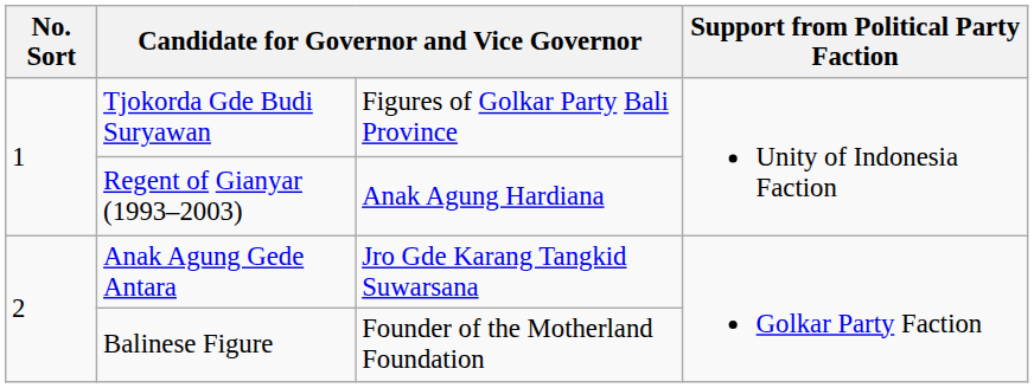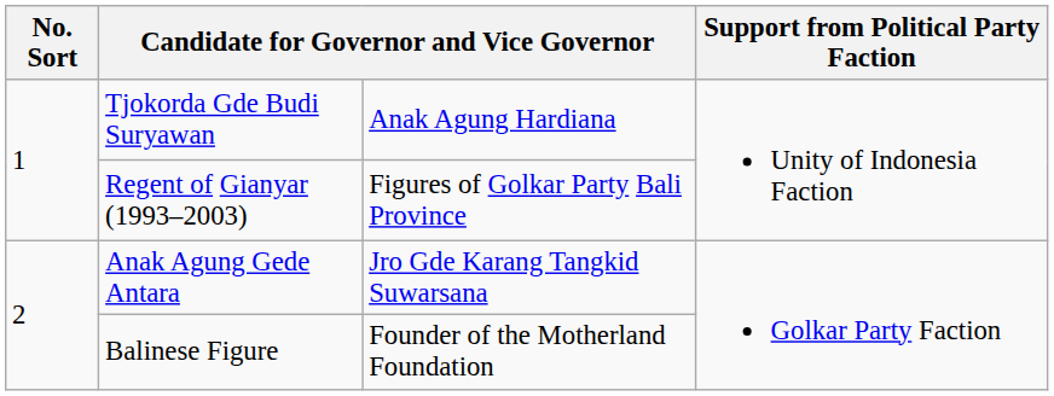 <table class="wikitable sortable">
 <tr>
 <th>No. Sort</th>
 <th colspan="2">Candidate for Governor and Vice Governor</th>
 <th>Support from Political Party Faction</th>
 </tr>
 <tr>
 <td rowspan="2">1</td>
 <td><a href='#'>Tjokorda Gde Budi Suryawan</a></td>
-<td>Figures of <a href='#'>Golkar Party</a> <a href='#'>Bali Province</a></td>
+<td><a href='#'>Anak Agung Hardiana</a></td>
 <td rowspan="2"><br><ul><li>Unity of Indonesia Faction</li></ul></td>
 </tr>
 <tr>
 <td><a href='#'>Regent of</a> <a href='#'>Gianyar</a><br>(1993–2003)</td>
-<td><a href='#'>Anak Agung Hardiana</a></td>
+<td>Figures of <a href='#'>Golkar Party</a> <a href='#'>Bali Province</a></td>
 </tr>
 <tr>
 <td rowspan="2">2</td>
 <td><a href='#'>Anak Agung Gede Antara</a></td>
 <td><a href='#'>Jro Gde Karang Tangkid Suwarsana</a></td>
 <td rowspan="2"><br><ul><li><a href='#'>Golkar Party</a> Faction</li></ul></td>
 </tr>
 <tr>
 <td>Balinese Figure</td>
 <td>Founder of the Motherland Foundation</td>
 </tr>
 </table>
